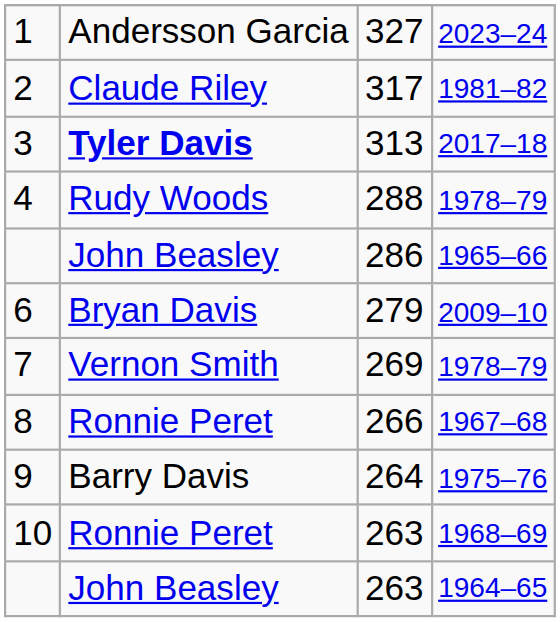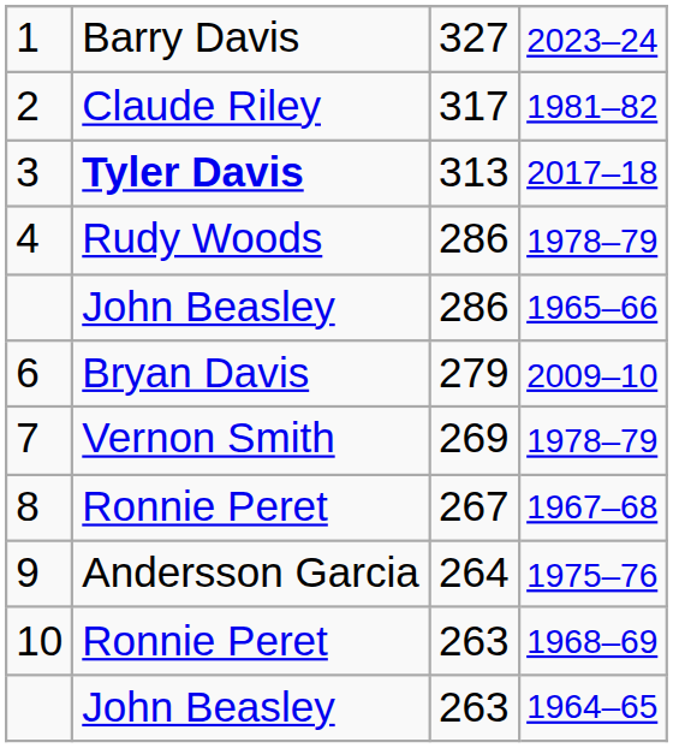 <table class="wikitable">
 <tr>
 </tr>
 <tr>
 <td>1</td>
-<td>Andersson Garcia</td>
+<td>Barry Davis</td>
 <td>327</td>
 <td style="font-size:80%;"><a href='#'>2023–24</a></td>
 </tr>
 <tr>
 <td>2</td>
 <td><a href='#'>Claude Riley</a></td>
 <td>317</td>
 <td style="font-size:80%;"><a href='#'>1981–82</a></td>
 </tr>
 <tr>
 <td>3</td>
 <td><strong><a href='#'>Tyler Davis</a></strong></td>
 <td>313</td>
 <td style="font-size:80%;"><a href='#'>2017–18</a></td>
 </tr>
 <tr>
 <td>4</td>
 <td><a href='#'>Rudy Woods</a></td>
-<td>288</td>
+<td>286</td>
 <td style="font-size:80%;"><a href='#'>1978–79</a></td>
 </tr>
 <tr>
 <td></td>
 <td><a href='#'>John Beasley</a></td>
 <td>286</td>
 <td style="font-size:80%;"><a href='#'>1965–66</a></td>
 </tr>
 <tr>
 <td>6</td>
 <td><a href='#'>Bryan Davis</a></td>
 <td>279</td>
 <td style="font-size:80%;"><a href='#'>2009–10</a></td>
 </tr>
 <tr>
 <td>7</td>
 <td><a href='#'>Vernon Smith</a></td>
 <td>269</td>
 <td style="font-size:80%;"><a href='#'>1978–79</a></td>
 </tr>
 <tr>
 <td>8</td>
 <td><a href='#'>Ronnie Peret</a></td>
-<td>266</td>
+<td>267</td>
 <td style="font-size:80%;"><a href='#'>1967–68</a></td>
 </tr>
 <tr>
 <td>9</td>
-<td>Barry Davis</td>
+<td>Andersson Garcia</td>
 <td>264</td>
 <td style="font-size:80%;"><a href='#'>1975–76</a></td>
 </tr>
 <tr>
 <td>10</td>
 <td><a href='#'>Ronnie Peret</a></td>
 <td>263</td>
 <td style="font-size:80%;"><a href='#'>1968–69</a></td>
 </tr>
 <tr>
 <td></td>
 <td><a href='#'>John Beasley</a></td>
 <td>263</td>
 <td style="font-size:80%;"><a href='#'>1964–65</a></td>
 </tr>
 </table>
